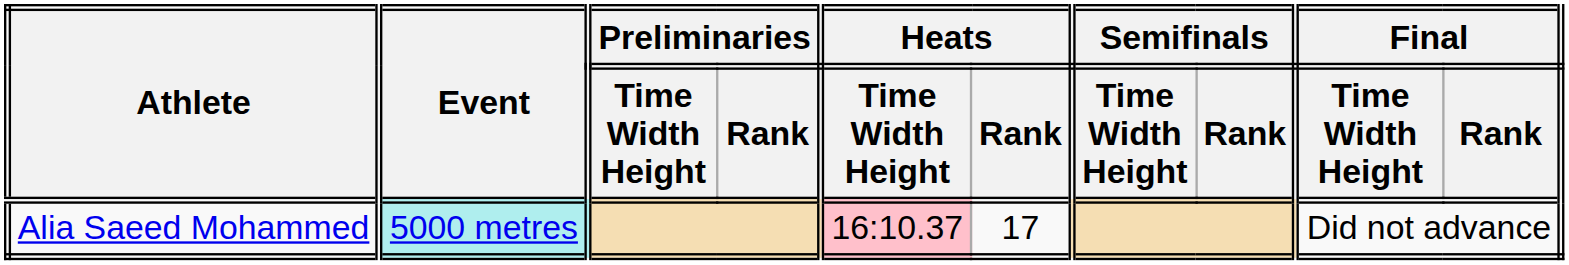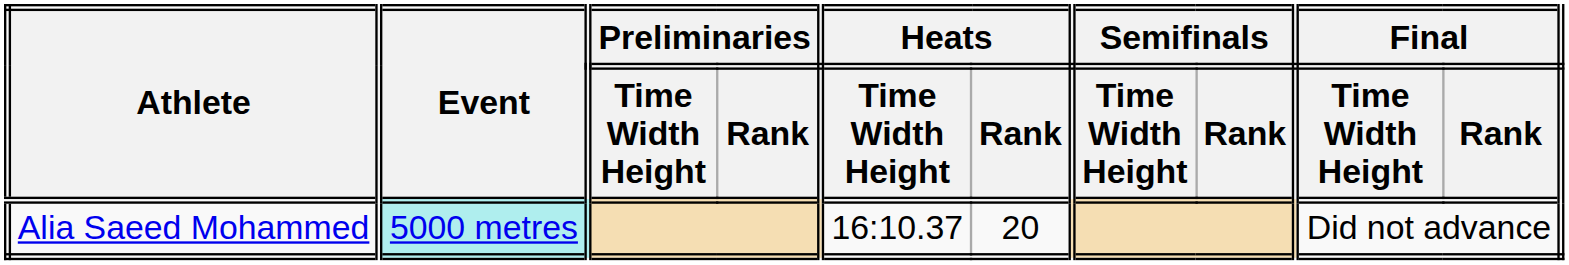 <table class=wikitable style="font-size:90%; border: double;">
 <tr>
 <th rowspan="2" style="border-right:double">Athlete</th>
 <th rowspan="2" style="border-right:double">Event</th>
 <th colspan="2" style="border-right:double; border-bottom:double;">Preliminaries</th>
 <th colspan="2" style="border-right:double; border-bottom:double;">Heats</th>
 <th colspan="2" style="border-right:double; border-bottom:double;">Semifinals</th>
 <th colspan="2" style="border-right:double; border-bottom:double;">Final</th>
 </tr>
 <tr>
 <th>Time<br>Width<br>Height</th>
 <th style="border-right:double">Rank</th>
 <th>Time<br>Width<br>Height</th>
 <th style="border-right:double">Rank</th>
 <th>Time<br>Width<br>Height</th>
 <th style="border-right:double">Rank</th>
 <th>Time<br>Width<br>Height</th>
 <th style="border-right:double">Rank</th>
 </tr>
 <tr style="border-top: double;">
 <td style="border-right:double"><a href='#'>Alia Saeed Mohammed</a></td>
 <td style="background: paleturquoise; border-right:double"><a href='#'>5000 metres</a></td>
 <td style="border-right:double" colspan= 2 bgcolor="wheat"></td>
-<td align=center style="background: pink;">16:10.37</td>
-<td align=center style="border-right:double">17</td>
+<td align=center>16:10.37</td>
+<td align=center style="border-right:double">20</td>
 <td style="border-right:double" colspan= 2 bgcolor="wheat"></td>
 <td colspan="2" align=center>Did not advance</td>
 </tr>
 </table>
